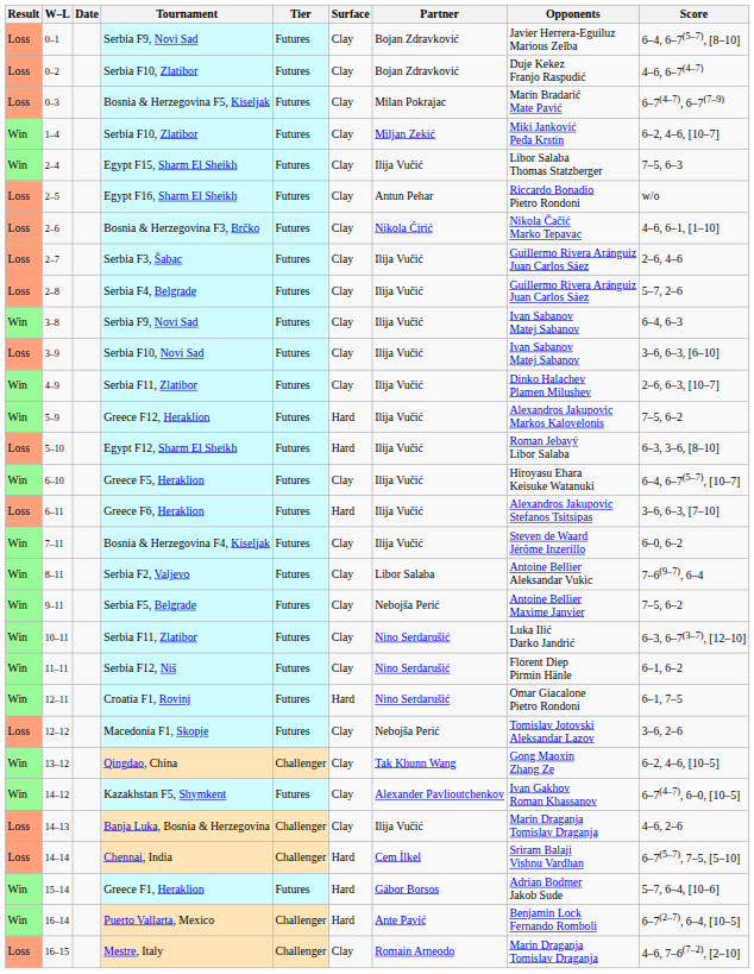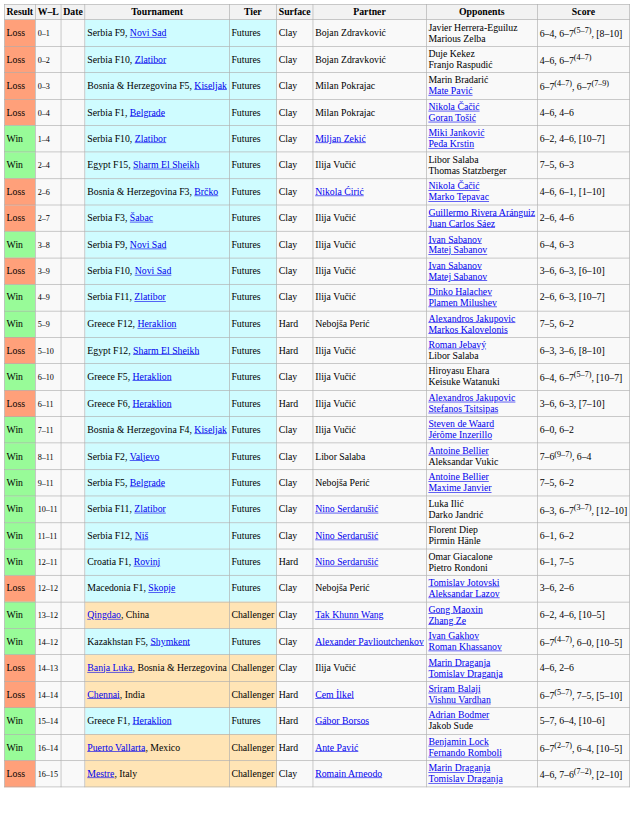 <table class="sortable wikitable">
 <tr>
 <th>Result</th>
 <th class="unsortable">W–L</th>
 <th>Date</th>
 <th>Tournament</th>
 <th>Tier</th>
 <th>Surface</th>
 <th>Partner</th>
 <th>Opponents</th>
 <th class="unsortable">Score</th>
 </tr>
 <tr>
 <td bgcolor=FFA07A>Loss</td>
 <td><small>0–1</small></td>
 <td></td>
 <td style="background:#cffcff;">Serbia F9, <a href='#'>Novi Sad</a></td>
 <td style="background:#cffcff;">Futures</td>
 <td>Clay</td>
 <td> Bojan Zdravković</td>
 <td> Javier Herrera-Eguiluz<br> Marious Zelba</td>
 <td>6–4, 6–7<sup>(5–7)</sup>, [8–10]</td>
 </tr>
 <tr>
 <td bgcolor=FFA07A>Loss</td>
 <td><small>0–2</small></td>
 <td></td>
 <td style="background:#cffcff;">Serbia F10, <a href='#'>Zlatibor</a></td>
 <td style="background:#cffcff;">Futures</td>
 <td>Clay</td>
 <td> Bojan Zdravković</td>
 <td> Duje Kekez<br> Franjo Raspudić</td>
 <td>4–6, 6–7<sup>(4–7)</sup></td>
 </tr>
 <tr>
 <td bgcolor=FFA07A>Loss</td>
 <td><small>0–3</small></td>
 <td></td>
 <td style="background:#cffcff;">Bosnia & Herzegovina F5, <a href='#'>Kiseljak</a></td>
 <td style="background:#cffcff;">Futures</td>
 <td>Clay</td>
 <td> Milan Pokrajac</td>
 <td> Marin Bradarić<br> <a href='#'>Mate Pavić</a></td>
 <td>6–7<sup>(4–7)</sup>, 6–7<sup>(7–9)</sup></td>
 </tr>
 <tr>
+<td bgcolor=FFA07A>Loss</td>
+<td><small>0–4</small></td>
+<td></td>
+<td style="background:#cffcff;">Serbia F1, <a href='#'>Belgrade</a></td>
+<td style="background:#cffcff;">Futures</td>
+<td>Clay</td>
+<td> Milan Pokrajac</td>
+<td> <a href='#'>Nikola Čačić</a><br> <a href='#'>Goran Tošić</a></td>
+<td>4–6, 4–6</td>
+</tr>
+<tr>
 <td bgcolor=98fb98>Win</td>
 <td><small>1–4</small></td>
 <td></td>
 <td style="background:#cffcff;">Serbia F10, <a href='#'>Zlatibor</a></td>
 <td style="background:#cffcff;">Futures</td>
 <td>Clay</td>
 <td> <a href='#'>Miljan Zekić</a></td>
 <td> <a href='#'>Miki Janković</a><br> <a href='#'>Peđa Krstin</a></td>
 <td>6–2, 4–6, [10–7]</td>
 </tr>
 <tr>
 <td bgcolor=98fb98>Win</td>
 <td><small>2–4</small></td>
 <td></td>
 <td style="background:#cffcff;">Egypt F15, <a href='#'>Sharm El Sheikh</a></td>
 <td style="background:#cffcff;">Futures</td>
 <td>Clay</td>
 <td> Ilija Vučić</td>
 <td> Libor Salaba<br> Thomas Statzberger</td>
 <td>7–5, 6–3</td>
 </tr>
 <tr>
 <td bgcolor=FFA07A>Loss</td>
-<td><small>2–5</small></td>
-<td></td>
-<td style="background:#cffcff;">Egypt F16, <a href='#'>Sharm El Sheikh</a></td>
-<td style="background:#cffcff;">Futures</td>
-<td>Clay</td>
-<td> Antun Pehar</td>
-<td> <a href='#'>Riccardo Bonadio</a><br> Pietro Rondoni</td>
-<td>w/o</td>
-</tr>
-<tr>
-<td bgcolor=FFA07A>Loss</td>
 <td><small>2–6</small></td>
 <td></td>
 <td style="background:#cffcff;">Bosnia & Herzegovina F3, <a href='#'>Brčko</a></td>
 <td style="background:#cffcff;">Futures</td>
 <td>Clay</td>
 <td> <a href='#'>Nikola Ćirić</a></td>
 <td> <a href='#'>Nikola Čačić</a><br> <a href='#'>Marko Tepavac</a></td>
 <td>4–6, 6–1, [1–10]</td>
 </tr>
 <tr>
 <td bgcolor=FFA07A>Loss</td>
 <td><small>2–7</small></td>
 <td></td>
 <td style="background:#cffcff;">Serbia F3, <a href='#'>Šabac</a></td>
 <td style="background:#cffcff;">Futures</td>
 <td>Clay</td>
 <td> Ilija Vučić</td>
 <td> <a href='#'>Guillermo Rivera Aránguiz</a><br> <a href='#'>Juan Carlos Sáez</a></td>
 <td>2–6, 4–6</td>
-</tr>
-<tr>
-<td bgcolor=FFA07A>Loss</td>
-<td><small>2–8</small></td>
-<td></td>
-<td style="background:#cffcff;">Serbia F4, <a href='#'>Belgrade</a></td>
-<td style="background:#cffcff;">Futures</td>
-<td>Clay</td>
-<td> Ilija Vučić</td>
-<td> <a href='#'>Guillermo Rivera Aránguiz</a><br> <a href='#'>Juan Carlos Sáez</a></td>
-<td>5–7, 2–6</td>
 </tr>
 <tr>
 <td bgcolor=98FB98>Win</td>
 <td><small>3–8</small></td>
 <td></td>
 <td style="background:#cffcff;">Serbia F9, <a href='#'>Novi Sad</a></td>
 <td style="background:#cffcff;">Futures</td>
 <td>Clay</td>
 <td> Ilija Vučić</td>
 <td> <a href='#'>Ivan Sabanov</a><br> <a href='#'>Matej Sabanov</a></td>
 <td>6–4, 6–3</td>
 </tr>
 <tr>
 <td bgcolor=FFA07A>Loss</td>
 <td><small>3–9</small></td>
 <td></td>
 <td style="background:#cffcff;">Serbia F10, <a href='#'>Novi Sad</a></td>
 <td style="background:#cffcff;">Futures</td>
 <td>Clay</td>
 <td> Ilija Vučić</td>
 <td> <a href='#'>Ivan Sabanov</a><br> <a href='#'>Matej Sabanov</a></td>
 <td>3–6, 6–3, [6–10]</td>
 </tr>
 <tr>
 <td bgcolor=98FB98>Win</td>
 <td><small>4–9</small></td>
 <td></td>
 <td style="background:#cffcff;">Serbia F11, <a href='#'>Zlatibor</a></td>
 <td style="background:#cffcff;">Futures</td>
 <td>Clay</td>
 <td> Ilija Vučić</td>
 <td> <a href='#'>Dinko Halachev</a><br> <a href='#'>Plamen Milushev</a></td>
 <td>2–6, 6–3, [10–7]</td>
 </tr>
 <tr>
 <td bgcolor=98FB98>Win</td>
 <td><small>5–9</small></td>
 <td></td>
 <td style="background:#cffcff;">Greece F12, <a href='#'>Heraklion</a></td>
 <td style="background:#cffcff;">Futures</td>
 <td>Hard</td>
-<td> Ilija Vučić</td>
+<td> Nebojša Perić</td>
 <td> <a href='#'>Alexandros Jakupovic</a><br> <a href='#'>Markos Kalovelonis</a></td>
 <td>7–5, 6–2</td>
 </tr>
 <tr>
 <td bgcolor=FFA07A>Loss</td>
 <td><small>5–10</small></td>
 <td></td>
 <td style="background:#cffcff;">Egypt F12, <a href='#'>Sharm El Sheikh</a></td>
 <td style="background:#cffcff;">Futures</td>
 <td>Hard</td>
 <td> Ilija Vučić</td>
 <td> <a href='#'>Roman Jebavý</a><br> Libor Salaba</td>
 <td>6–3, 3–6, [8–10]</td>
 </tr>
 <tr>
 <td bgcolor=98FB98>Win</td>
 <td><small>6–10</small></td>
 <td></td>
 <td style="background:#cffcff;">Greece F5, <a href='#'>Heraklion</a></td>
 <td style="background:#cffcff;">Futures</td>
 <td>Clay</td>
 <td> Ilija Vučić</td>
 <td> Hiroyasu Ehara<br> Keisuke Watanuki</td>
 <td>6–4, 6–7<sup>(5–7)</sup>, [10–7]</td>
 </tr>
 <tr>
 <td bgcolor=FFA07A>Loss</td>
 <td><small>6–11</small></td>
 <td></td>
 <td style="background:#cffcff;">Greece F6, <a href='#'>Heraklion</a></td>
 <td style="background:#cffcff;">Futures</td>
 <td>Hard</td>
 <td> Ilija Vučić</td>
 <td> <a href='#'>Alexandros Jakupovic</a><br> <a href='#'>Stefanos Tsitsipas</a></td>
 <td>3–6, 6–3, [7–10]</td>
 </tr>
 <tr>
 <td bgcolor=98FB98>Win</td>
 <td><small>7–11</small></td>
 <td></td>
 <td style="background:#cffcff;">Bosnia & Herzegovina F4, <a href='#'>Kiseljak</a></td>
 <td style="background:#cffcff;">Futures</td>
 <td>Clay</td>
 <td> Ilija Vučić</td>
 <td> <a href='#'>Steven de Waard</a><br> <a href='#'>Jérôme Inzerillo</a></td>
 <td>6–0, 6–2</td>
 </tr>
 <tr>
 <td bgcolor=98FB98>Win</td>
 <td><small>8–11</small></td>
 <td></td>
 <td style="background:#cffcff;">Serbia F2, <a href='#'>Valjevo</a></td>
 <td style="background:#cffcff;">Futures</td>
 <td>Clay</td>
 <td> Libor Salaba</td>
 <td> <a href='#'>Antoine Bellier</a><br> Aleksandar Vukic</td>
 <td>7–6<sup>(9–7)</sup>, 6–4</td>
 </tr>
 <tr>
 <td bgcolor=98FB98>Win</td>
 <td><small>9–11</small></td>
 <td></td>
 <td style="background:#cffcff;">Serbia F5, <a href='#'>Belgrade</a></td>
 <td style="background:#cffcff;">Futures</td>
 <td>Clay</td>
 <td> Nebojša Perić</td>
 <td> <a href='#'>Antoine Bellier</a><br> <a href='#'>Maxime Janvier</a></td>
 <td>7–5, 6–2</td>
 </tr>
 <tr>
 <td bgcolor=98FB98>Win</td>
 <td><small>10–11</small></td>
 <td></td>
 <td style="background:#cffcff;">Serbia F11, <a href='#'>Zlatibor</a></td>
 <td style="background:#cffcff;">Futures</td>
 <td>Clay</td>
 <td> <a href='#'>Nino Serdarušić</a></td>
 <td> Luka Ilić<br> Darko Jandrić</td>
 <td>6–3, 6–7<sup>(3–7)</sup>, [12–10]</td>
 </tr>
 <tr>
 <td bgcolor=98FB98>Win</td>
 <td><small>11–11</small></td>
 <td></td>
 <td style="background:#cffcff;">Serbia F12, <a href='#'>Niš</a></td>
 <td style="background:#cffcff;">Futures</td>
 <td>Clay</td>
 <td> <a href='#'>Nino Serdarušić</a></td>
 <td> Florent Diep<br> Pirmin Hänle</td>
 <td>6–1, 6–2</td>
 </tr>
 <tr>
 <td bgcolor=98FB98>Win</td>
 <td><small>12–11</small></td>
 <td></td>
 <td style="background:#cffcff;">Croatia F1, <a href='#'>Rovinj</a></td>
 <td style="background:#cffcff;">Futures</td>
 <td>Hard</td>
 <td> <a href='#'>Nino Serdarušić</a></td>
 <td> Omar Giacalone<br> Pietro Rondoni</td>
 <td>6–1, 7–5</td>
 </tr>
 <tr>
 <td bgcolor=FFA07A>Loss</td>
 <td><small>12–12</small></td>
 <td></td>
 <td style="background:#cffcff;">Macedonia F1, <a href='#'>Skopje</a></td>
 <td style="background:#cffcff;">Futures</td>
 <td>Clay</td>
 <td> Nebojša Perić</td>
 <td> <a href='#'>Tomislav Jotovski</a><br> <a href='#'>Aleksandar Lazov</a></td>
 <td>3–6, 2–6</td>
 </tr>
 <tr>
 <td bgcolor=98fb98>Win</td>
 <td><small>13–12</small></td>
 <td><a href='#'></a></td>
 <td style="background:moccasin;"><a href='#'>Qingdao</a>, China</td>
 <td style="background:moccasin;">Challenger</td>
 <td>Clay</td>
 <td> <a href='#'>Tak Khunn Wang</a></td>
 <td> <a href='#'>Gong Maoxin</a><br> <a href='#'>Zhang Ze</a></td>
 <td>6–2, 4–6, [10–5]</td>
 </tr>
 <tr>
 <td bgcolor=98FB98>Win</td>
 <td><small>14–12</small></td>
 <td></td>
 <td style="background:#cffcff;">Kazakhstan F5, <a href='#'>Shymkent</a></td>
 <td style="background:#cffcff;">Futures</td>
 <td>Clay</td>
 <td> <a href='#'>Alexander Pavlioutchenkov</a></td>
 <td> <a href='#'>Ivan Gakhov</a><br> <a href='#'>Roman Khassanov</a></td>
 <td>6–7<sup>(4–7)</sup>, 6–0, [10–5]</td>
 </tr>
 <tr>
 <td bgcolor=FFA07A>Loss</td>
 <td><small>14–13</small></td>
 <td><a href='#'></a></td>
 <td style="background:moccasin;"><a href='#'>Banja Luka</a>, Bosnia & Herzegovina</td>
 <td style="background:moccasin;">Challenger</td>
 <td>Clay</td>
 <td> Ilija Vučić</td>
 <td> <a href='#'>Marin Draganja</a><br> <a href='#'>Tomislav Draganja</a></td>
 <td>4–6, 2–6</td>
 </tr>
 <tr>
 <td bgcolor=FFA07A>Loss</td>
 <td><small>14–14</small></td>
 <td><a href='#'></a></td>
 <td style="background:moccasin;"><a href='#'>Chennai</a>, India</td>
 <td style="background:moccasin;">Challenger</td>
 <td>Hard</td>
 <td> <a href='#'>Cem İlkel</a></td>
 <td> <a href='#'>Sriram Balaji</a><br> <a href='#'>Vishnu Vardhan</a></td>
 <td>6–7<sup>(5–7)</sup>, 7–5, [5–10]</td>
 </tr>
 <tr>
 <td bgcolor=98FB98>Win</td>
 <td><small>15–14</small></td>
 <td></td>
 <td style="background:#cffcff;">Greece F1, <a href='#'>Heraklion</a></td>
 <td style="background:#cffcff;">Futures</td>
 <td>Hard</td>
 <td> <a href='#'>Gábor Borsos</a></td>
 <td> <a href='#'>Adrian Bodmer</a><br> Jakob Sude</td>
 <td>5–7, 6–4, [10–6]</td>
 </tr>
 <tr>
 <td bgcolor=98fb98>Win</td>
 <td><small>16–14</small></td>
 <td><a href='#'></a></td>
 <td style="background:moccasin;"><a href='#'>Puerto Vallarta</a>, Mexico</td>
 <td style="background:moccasin;">Challenger</td>
 <td>Hard</td>
 <td> <a href='#'>Ante Pavić</a></td>
 <td> <a href='#'>Benjamin Lock</a><br> <a href='#'>Fernando Romboli</a></td>
 <td>6–7<sup>(2–7)</sup>, 6–4, [10–5]</td>
 </tr>
 <tr>
 <td bgcolor=FFA07A>Loss</td>
 <td><small>16–15</small></td>
 <td><a href='#'></a></td>
 <td style="background:moccasin;"><a href='#'>Mestre</a>, Italy</td>
 <td style="background:moccasin;">Challenger</td>
 <td>Clay</td>
 <td> <a href='#'>Romain Arneodo</a></td>
 <td> <a href='#'>Marin Draganja</a><br> <a href='#'>Tomislav Draganja</a></td>
 <td>4–6, 7–6<sup>(7–2)</sup>, [2–10]</td>
 </tr>
 </table>
